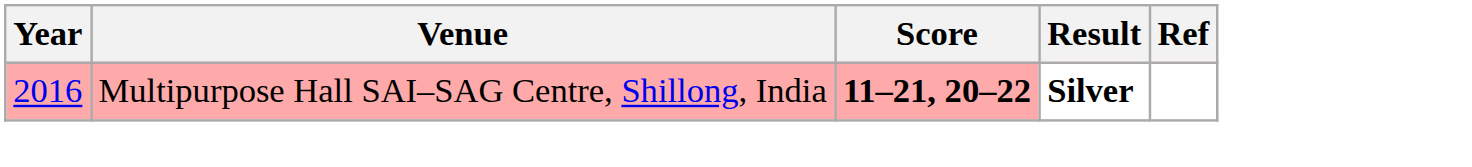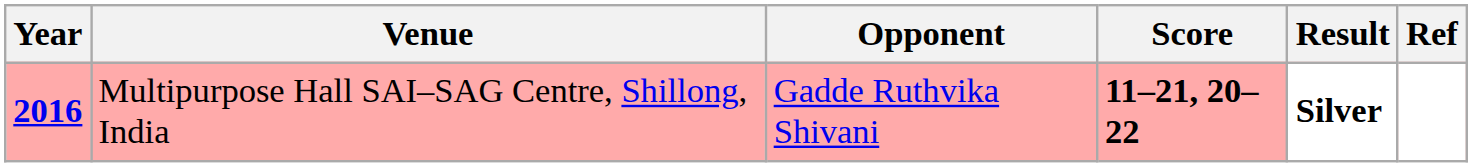 <table class="sortable wikitable" style="font-size: 90%;">
 <tr>
 <th>Year</th>
 <th>Venue</th>
+<th>Opponent</th>
 <th>Score</th>
 <th>Result</th>
 <th>Ref</th>
 </tr>
 <tr style="background:#FFAAAA">
-<td align="center"><a href='#'>2016</a></td>
+<td align="center"><strong><a href='#'>2016</a></strong></td>
 <td align="left">Multipurpose Hall SAI–SAG Centre, <a href='#'>Shillong</a>, India</td>
+<td align="left"> <a href='#'>Gadde Ruthvika Shivani</a></td>
 <td align="left"><strong>11–21, 20–22</strong></td>
 <td style="text-align:left; background:white"> <strong>Silver</strong></td>
 <td style="text-align:center; background:white"></td>
 </tr>
 </table>
